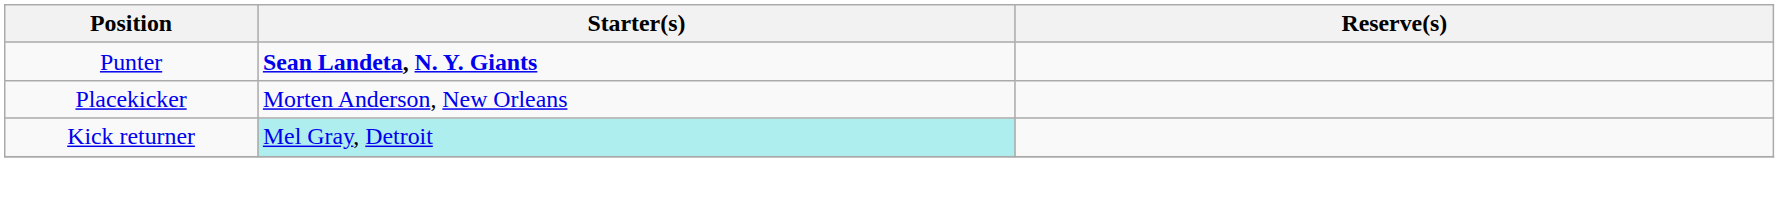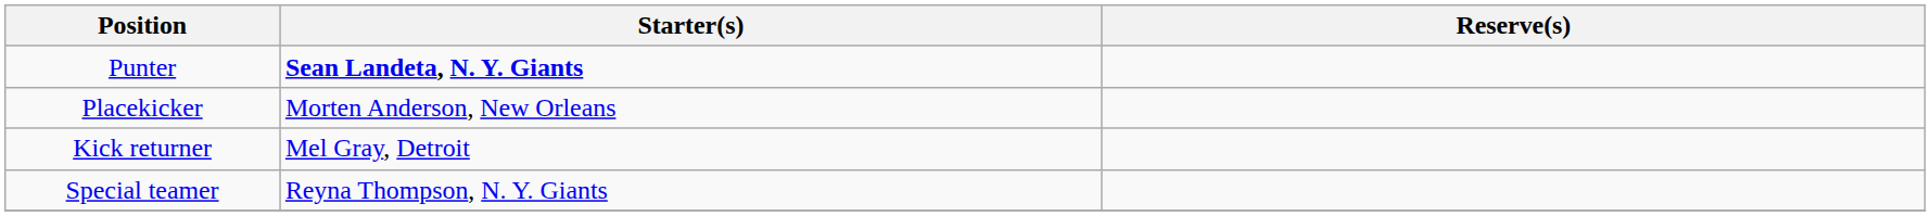 <table class="wikitable" width=75%>
 <tr>
 <th width=10%>Position</th>
 <th width=30%>Starter(s)</th>
 <th width=30%>Reserve(s)</th>
 </tr>
 <tr>
 <td align=center><a href='#'>Punter</a></td>
 <td><strong> <a href='#'>Sean Landeta</a>, <a href='#'>N. Y. Giants</a></strong></td>
 <td></td>
 </tr>
 <tr>
 <td align=center><a href='#'>Placekicker</a></td>
 <td> <a href='#'>Morten Anderson</a>, <a href='#'>New Orleans</a></td>
 <td></td>
 </tr>
 <tr>
 <td align=center><a href='#'>Kick returner</a></td>
-<td style="background: paleturquoise;"> <a href='#'>Mel Gray</a>, <a href='#'>Detroit</a></td>
+<td> <a href='#'>Mel Gray</a>, <a href='#'>Detroit</a></td>
+<td></td>
+</tr>
+<tr>
+<td align=center><a href='#'>Special teamer</a></td>
+<td> <a href='#'>Reyna Thompson</a>, <a href='#'>N. Y. Giants</a></td>
 <td></td>
 </tr>
 <tr>
 </tr>
 </table>
